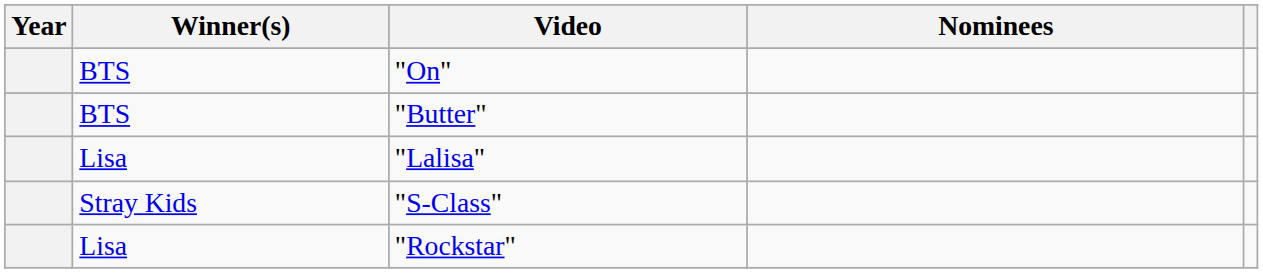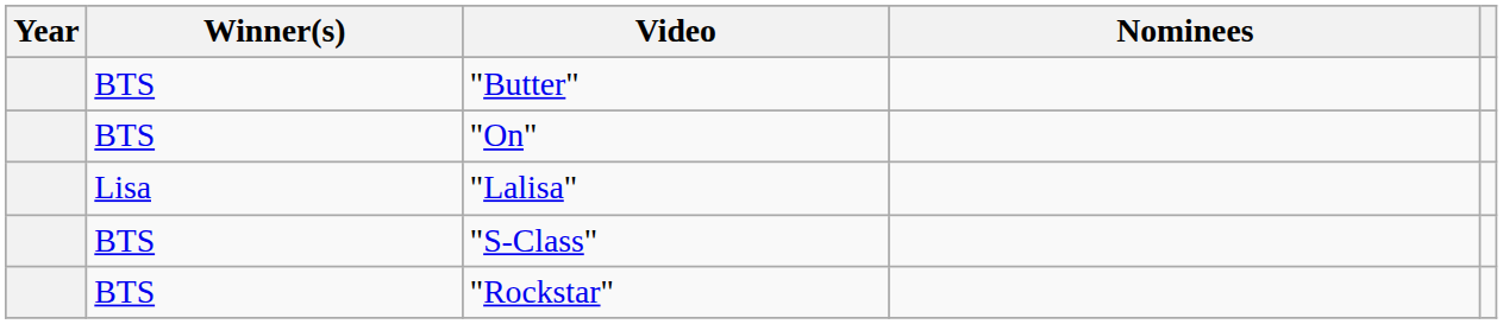 <table class="wikitable sortable">
 <tr>
 <th scope="col">Year</th>
 <th scope="col" style="width:175px;">Winner(s)</th>
 <th scope="col" style="width:200px;">Video</th>
 <th scope="col" style="width:280px;">Nominees</th>
 <th scope="col" class="unsortable"></th>
 </tr>
 <tr>
 <th scope="row"></th>
 <td><a href='#'>BTS</a></td>
-<td>"<a href='#'>On</a>"</td>
+<td>"<a href='#'>Butter</a>"</td>
 <td></td>
 <td align="center"></td>
 </tr>
 <tr>
 <th scope="row"></th>
 <td><a href='#'>BTS</a></td>
-<td>"<a href='#'>Butter</a>"</td>
+<td>"<a href='#'>On</a>"</td>
 <td></td>
 <td align="center"></td>
 </tr>
 <tr>
 <th scope="row"></th>
 <td><a href='#'>Lisa</a></td>
 <td>"<a href='#'>Lalisa</a>"</td>
 <td></td>
 <td align="center"></td>
 </tr>
 <tr>
 <th scope="row"></th>
-<td><a href='#'>Stray Kids</a></td>
+<td><a href='#'>BTS</a></td>
 <td>"<a href='#'>S-Class</a>"</td>
 <td></td>
 <td align="center"></td>
 </tr>
 <tr>
 <th scope="row"></th>
-<td><a href='#'>Lisa</a></td>
+<td><a href='#'>BTS</a></td>
 <td>"<a href='#'>Rockstar</a>"</td>
 <td></td>
 <td align="center"></td>
 </tr>
 </table>
